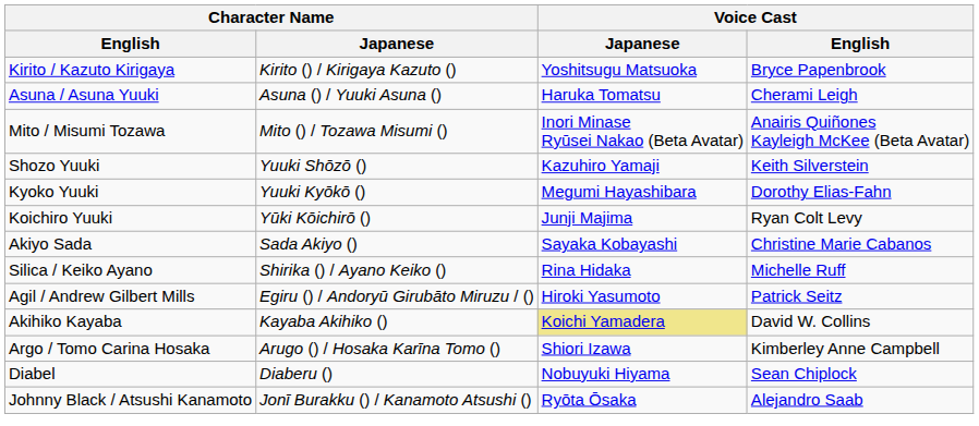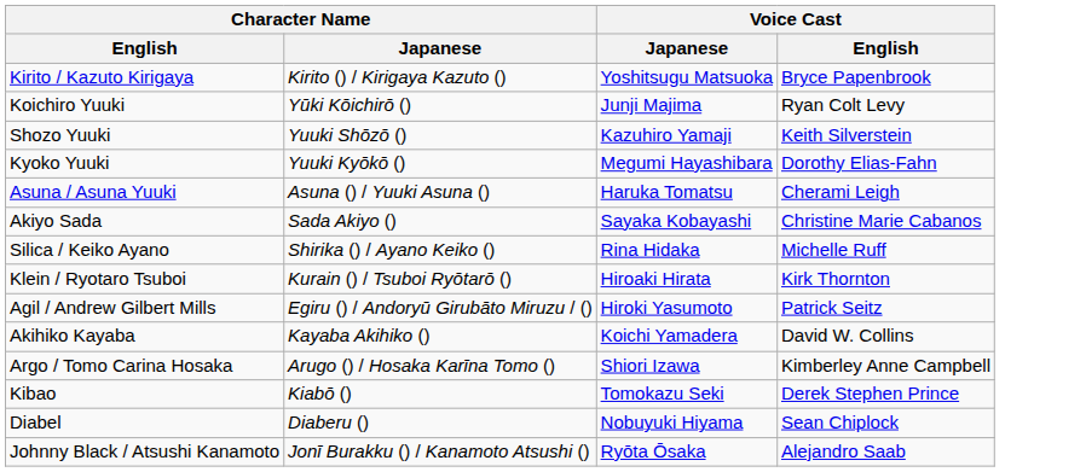 <table class="wikitable sortable">
 <tr>
 <th colspan="2">Character Name</th>
 <th colspan="2">Voice Cast</th>
 </tr>
 <tr>
 <th>English</th>
 <th>Japanese</th>
 <th>Japanese</th>
 <th>English</th>
 </tr>
 <tr>
 <td><a href='#'>Kirito / Kazuto Kirigaya</a></td>
 <td><em>Kirito</em> () / <em>Kirigaya Kazuto</em> ()</td>
 <td><a href='#'>Yoshitsugu Matsuoka</a></td>
 <td><a href='#'>Bryce Papenbrook</a></td>
 </tr>
 <tr>
-<td><a href='#'>Asuna / Asuna Yuuki</a></td>
-<td><em>Asuna</em> () / <em>Yuuki Asuna</em> ()</td>
-<td><a href='#'>Haruka Tomatsu</a></td>
-<td><a href='#'>Cherami Leigh</a></td>
-</tr>
-<tr>
-<td>Mito / Misumi Tozawa</td>
-<td><em>Mito</em> () / <em>Tozawa Misumi</em> ()</td>
-<td><a href='#'>Inori Minase</a><br><a href='#'>Ryūsei Nakao</a> (Beta Avatar)</td>
-<td><a href='#'>Anairis Quiñones</a><br><a href='#'>Kayleigh McKee</a> (Beta Avatar)</td>
+<td>Koichiro Yuuki</td>
+<td><em>Yūki Kōichirō</em> ()</td>
+<td><a href='#'>Junji Majima</a></td>
+<td>Ryan Colt Levy</td>
 </tr>
 <tr>
 <td>Shozo Yuuki</td>
 <td><em>Yuuki Shōzō</em> ()</td>
 <td><a href='#'>Kazuhiro Yamaji</a></td>
 <td><a href='#'>Keith Silverstein</a></td>
 </tr>
 <tr>
 <td>Kyoko Yuuki</td>
 <td><em>Yuuki Kyōkō</em> ()</td>
 <td><a href='#'>Megumi Hayashibara</a></td>
 <td><a href='#'>Dorothy Elias-Fahn</a></td>
 </tr>
 <tr>
-<td>Koichiro Yuuki</td>
-<td><em>Yūki Kōichirō</em> ()</td>
-<td><a href='#'>Junji Majima</a></td>
-<td>Ryan Colt Levy</td>
+<td><a href='#'>Asuna / Asuna Yuuki</a></td>
+<td><em>Asuna</em> () / <em>Yuuki Asuna</em> ()</td>
+<td><a href='#'>Haruka Tomatsu</a></td>
+<td><a href='#'>Cherami Leigh</a></td>
 </tr>
 <tr>
 <td>Akiyo Sada</td>
 <td><em>Sada Akiyo</em> ()</td>
 <td><a href='#'>Sayaka Kobayashi</a></td>
 <td><a href='#'>Christine Marie Cabanos</a></td>
 </tr>
 <tr>
 <td>Silica / Keiko Ayano</td>
 <td><em>Shirika</em> () / <em>Ayano Keiko</em> ()</td>
 <td><a href='#'>Rina Hidaka</a></td>
 <td><a href='#'>Michelle Ruff</a></td>
 </tr>
 <tr>
+<td>Klein / Ryotaro Tsuboi</td>
+<td><em>Kurain</em>  () / <em>Tsuboi Ryōtarō</em> ()</td>
+<td><a href='#'>Hiroaki Hirata</a></td>
+<td><a href='#'>Kirk Thornton</a></td>
+</tr>
+<tr>
 <td>Agil / Andrew Gilbert Mills</td>
 <td><em>Egiru</em> () / <em>Andoryū Girubāto Miruzu</em> / ()</td>
 <td><a href='#'>Hiroki Yasumoto</a></td>
 <td><a href='#'>Patrick Seitz</a></td>
 </tr>
 <tr>
 <td>Akihiko Kayaba</td>
 <td><em>Kayaba Akihiko</em> ()</td>
-<td style="background: khaki;"><a href='#'>Koichi Yamadera</a></td>
+<td><a href='#'>Koichi Yamadera</a></td>
 <td>David W. Collins</td>
 </tr>
 <tr>
 <td>Argo / Tomo Carina Hosaka</td>
 <td><em>Arugo</em> () / <em>Hosaka Karīna Tomo</em> ()</td>
 <td><a href='#'>Shiori Izawa</a></td>
 <td>Kimberley Anne Campbell</td>
+</tr>
+<tr>
+<td>Kibao</td>
+<td><em>Kiabō</em> ()</td>
+<td><a href='#'>Tomokazu Seki</a></td>
+<td><a href='#'>Derek Stephen Prince</a></td>
 </tr>
 <tr>
 <td>Diabel</td>
 <td><em>Diaberu</em> ()</td>
 <td><a href='#'>Nobuyuki Hiyama</a></td>
 <td><a href='#'>Sean Chiplock</a></td>
 </tr>
 <tr>
 <td>Johnny Black / Atsushi Kanamoto</td>
 <td><em>Jonī Burakku</em> () / <em>Kanamoto Atsushi</em> ()</td>
 <td><a href='#'>Ryōta Ōsaka</a></td>
 <td><a href='#'>Alejandro Saab</a></td>
 </tr>
 </table>
